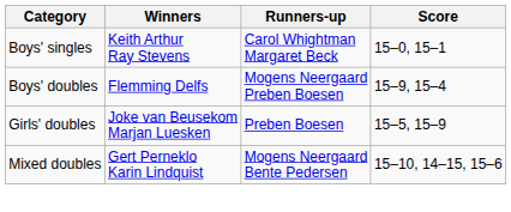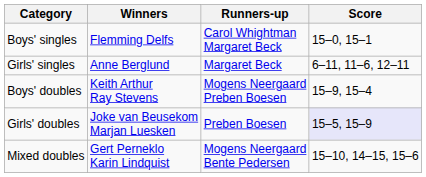 <table class="wikitable">
 <tr>
 <th>Category</th>
 <th>Winners</th>
 <th>Runners-up</th>
 <th>Score</th>
 </tr>
 <tr>
 <td>Boys' singles</td>
-<td> <a href='#'>Keith Arthur</a><br> <a href='#'>Ray Stevens</a></td>
+<td> <a href='#'>Flemming Delfs</a></td>
 <td> <a href='#'>Carol Whightman</a><br> <a href='#'>Margaret Beck</a></td>
 <td>15–0, 15–1</td>
 </tr>
 <tr>
+<td>Girls' singles</td>
+<td> <a href='#'>Anne Berglund</a></td>
+<td> <a href='#'>Margaret Beck</a></td>
+<td>6–11, 11–6, 12–11</td>
+</tr>
+<tr>
 <td>Boys' doubles</td>
-<td> <a href='#'>Flemming Delfs</a></td>
+<td> <a href='#'>Keith Arthur</a><br> <a href='#'>Ray Stevens</a></td>
 <td> <a href='#'>Mogens Neergaard</a><br> <a href='#'>Preben Boesen</a></td>
 <td>15–9, 15–4</td>
 </tr>
 <tr>
 <td>Girls' doubles</td>
 <td> <a href='#'>Joke van Beusekom</a><br> <a href='#'>Marjan Luesken</a></td>
 <td> <a href='#'>Preben Boesen</a></td>
-<td>15–5, 15–9</td>
+<td style="background: lavender;">15–5, 15–9</td>
 </tr>
 <tr>
 <td>Mixed doubles</td>
 <td> <a href='#'>Gert Perneklo</a><br> <a href='#'>Karin Lindquist</a></td>
 <td> <a href='#'>Mogens Neergaard</a><br> <a href='#'>Bente Pedersen</a></td>
 <td>15–10, 14–15, 15–6</td>
 </tr>
 </table>
